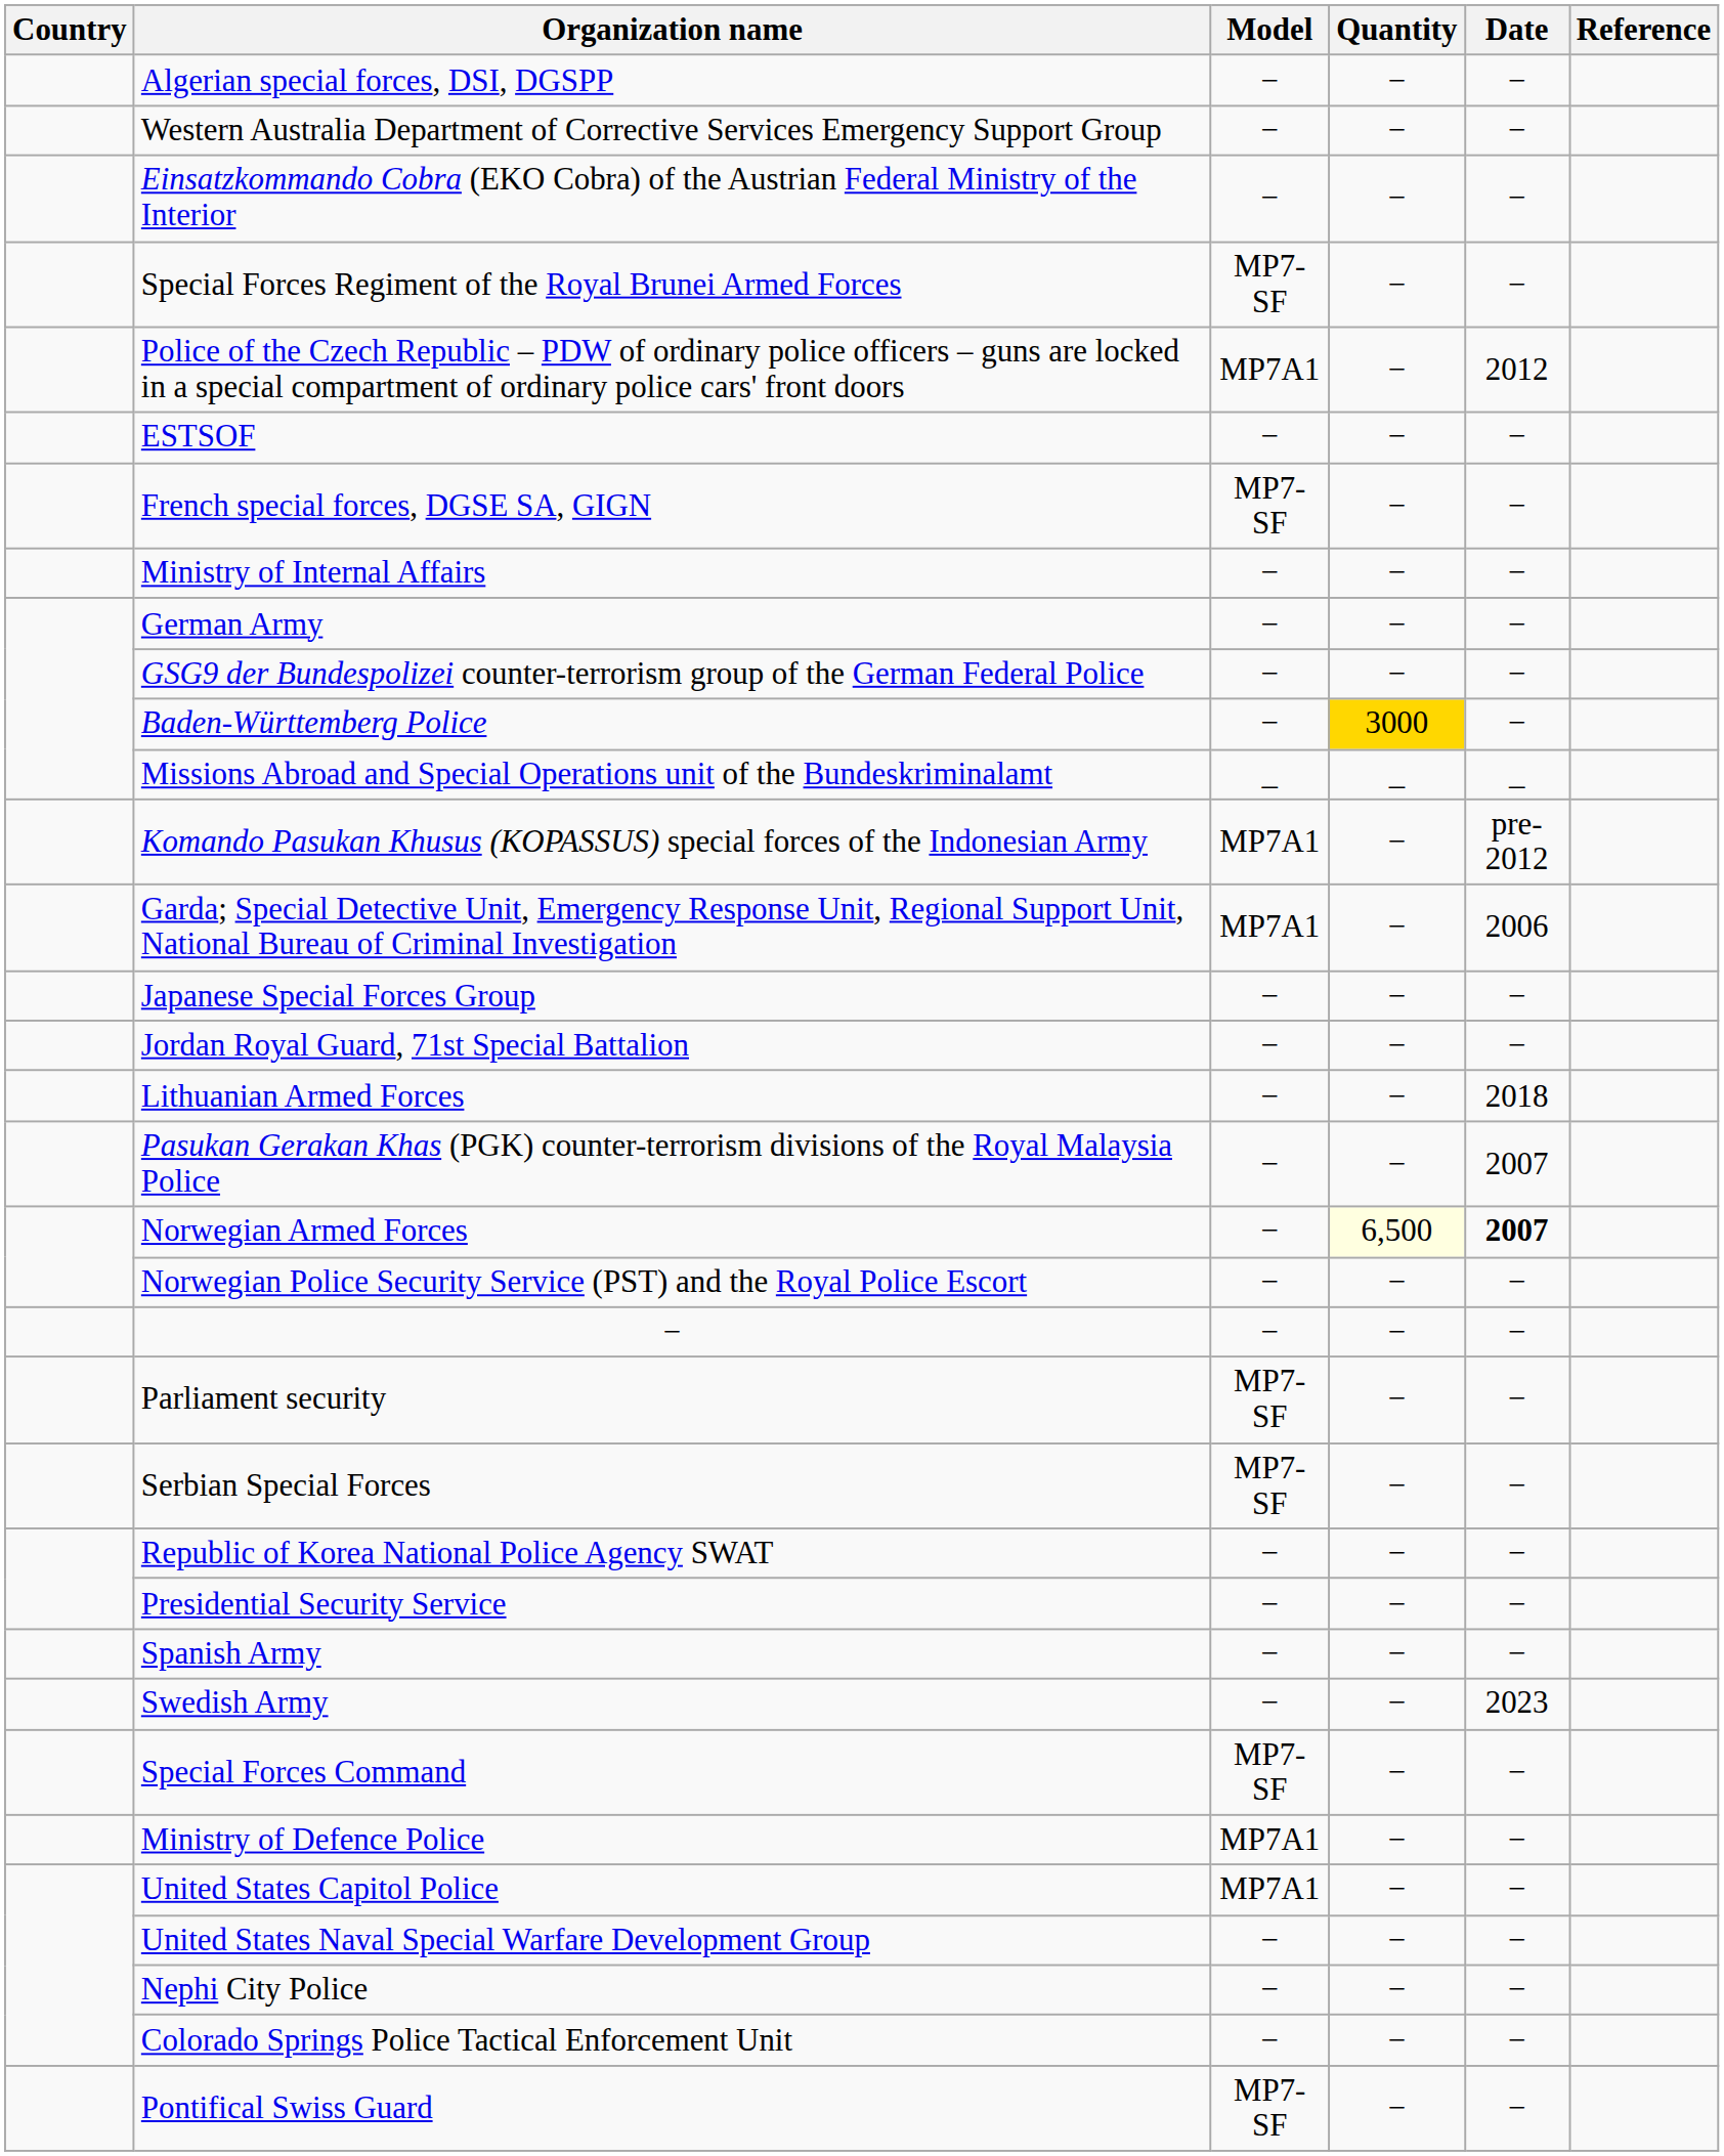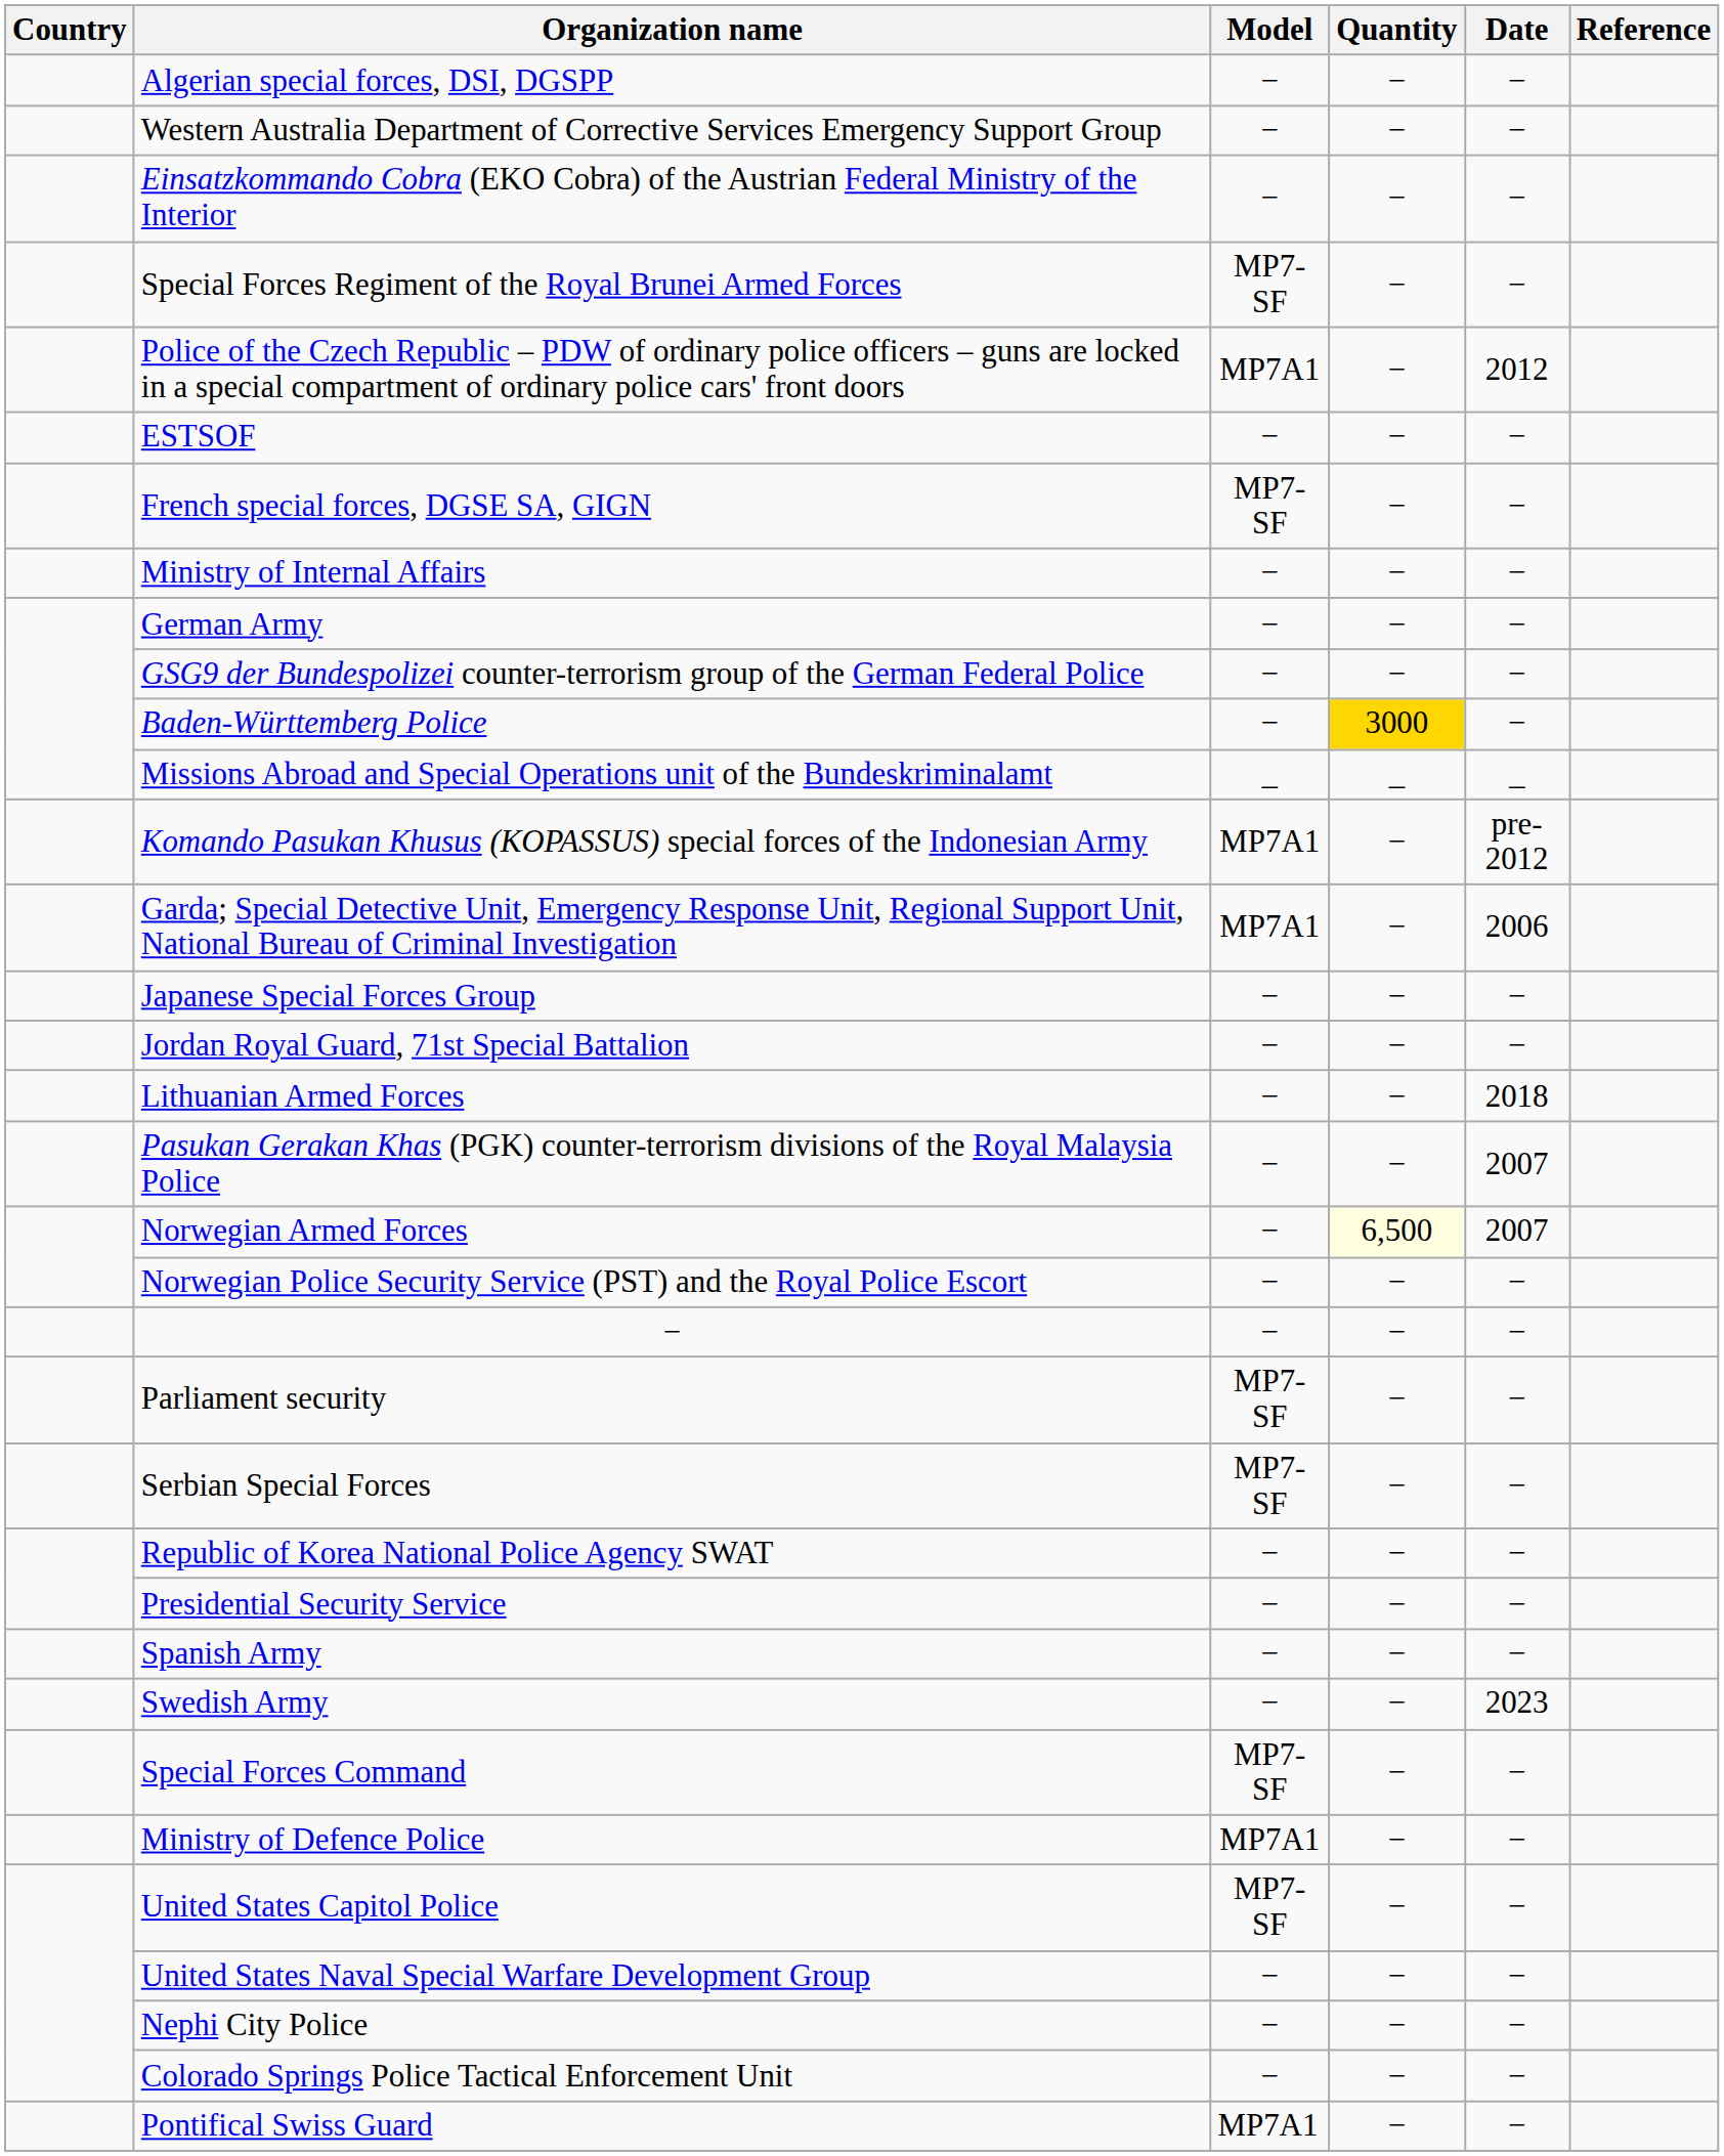 <table class="wikitable">
 <tr>
 <th>Country</th>
 <th>Organization name</th>
 <th>Model</th>
 <th>Quantity</th>
 <th>Date</th>
 <th>Reference</th>
 </tr>
 <tr>
 <td></td>
 <td><a href='#'>Algerian special forces</a>, <a href='#'>DSI</a>, <a href='#'>DGSPP</a></td>
 <td align="center">−</td>
 <td align="center">−</td>
 <td align="center">−</td>
 <td align="center"></td>
 </tr>
 <tr>
 <td></td>
 <td>Western Australia Department of Corrective Services Emergency Support Group</td>
 <td align="center">−</td>
 <td align="center">−</td>
 <td align="center">−</td>
 <td align="center"></td>
 </tr>
 <tr>
 <td></td>
 <td><em><a href='#'>Einsatzkommando Cobra</a></em> (EKO Cobra) of the Austrian <a href='#'>Federal Ministry of the Interior</a></td>
 <td align="center">−</td>
 <td align="center">−</td>
 <td align="center">−</td>
 <td align="center"></td>
 </tr>
 <tr>
 <td></td>
 <td>Special Forces Regiment of the <a href='#'>Royal Brunei Armed Forces</a></td>
 <td align="center">MP7-SF</td>
 <td align="center">−</td>
 <td align="center">−</td>
 <td align="center"></td>
 </tr>
 <tr>
 <td></td>
 <td><a href='#'>Police of the Czech Republic</a> – <a href='#'>PDW</a> of ordinary police officers – guns are locked in a special compartment of ordinary police cars' front doors</td>
 <td align="center">MP7A1</td>
 <td align="center">−</td>
 <td align="center">2012</td>
 <td align="center"></td>
 </tr>
 <tr>
 <td></td>
 <td><a href='#'>ESTSOF</a></td>
 <td align="center">−</td>
 <td align="center">−</td>
 <td align="center">−</td>
 <td align="center"></td>
 </tr>
 <tr>
 <td></td>
 <td><a href='#'>French special forces</a>, <a href='#'>DGSE SA</a>, <a href='#'>GIGN</a></td>
 <td align="center">MP7-SF</td>
 <td align="center">−</td>
 <td align="center">−</td>
 <td align="center"></td>
 </tr>
 <tr>
 <td></td>
 <td><a href='#'>Ministry of Internal Affairs</a></td>
 <td align="center">−</td>
 <td align="center">−</td>
 <td align="center">−</td>
 <td align="center"></td>
 </tr>
 <tr>
 <td rowspan="4"></td>
 <td><a href='#'>German Army</a></td>
 <td align="center">−</td>
 <td align="center">−</td>
 <td align="center">−</td>
 <td align="center"></td>
 </tr>
 <tr>
 <td><em><a href='#'>GSG9 der Bundespolizei</a></em> counter-terrorism group of the <a href='#'>German Federal Police</a></td>
 <td align="center">−</td>
 <td align="center">−</td>
 <td align="center">−</td>
 <td align="center"></td>
 </tr>
 <tr>
 <td><em><a href='#'>Baden-Württemberg Police</a></em></td>
 <td align="center">−</td>
 <td align="center" style="background: gold;">3000</td>
 <td align="center">−</td>
 <td align="center"></td>
 </tr>
 <tr>
 <td><a href='#'>Missions Abroad and Special Operations unit</a> of the <a href='#'>Bundeskriminalamt</a></td>
 <td align="center">_</td>
 <td align="center">_</td>
 <td align="center">_</td>
 <td align="center"></td>
 </tr>
 <tr>
 <td></td>
 <td><em><a href='#'>Komando Pasukan Khusus</a> (KOPASSUS)</em> special forces of the <a href='#'>Indonesian Army</a></td>
 <td align="center">MP7A1</td>
 <td align="center">−</td>
 <td align="center">pre-2012</td>
 <td align="center"></td>
 </tr>
 <tr>
 <td></td>
 <td><a href='#'>Garda</a>; <a href='#'>Special Detective Unit</a>, <a href='#'>Emergency Response Unit</a>, <a href='#'>Regional Support Unit</a>, <a href='#'>National Bureau of Criminal Investigation</a></td>
 <td align="center">MP7A1</td>
 <td align="center">−</td>
 <td align="center">2006</td>
 <td align="center"><br></td>
 </tr>
 <tr>
 <td></td>
 <td><a href='#'>Japanese Special Forces Group</a></td>
 <td align="center">−</td>
 <td align="center">−</td>
 <td align="center">−</td>
 <td align="center"></td>
 </tr>
 <tr>
 <td></td>
 <td><a href='#'>Jordan Royal Guard</a>, <a href='#'>71st Special Battalion</a></td>
 <td align="center">−</td>
 <td align="center">−</td>
 <td align="center">−</td>
 <td align="center"></td>
 </tr>
 <tr>
 <td></td>
 <td><a href='#'>Lithuanian Armed Forces</a></td>
 <td align="center">−</td>
 <td align="center">−</td>
 <td align="center">2018</td>
 <td align="center"></td>
 </tr>
 <tr>
 <td></td>
 <td><em><a href='#'>Pasukan Gerakan Khas</a></em> (PGK) counter-terrorism divisions of the <a href='#'>Royal Malaysia Police</a></td>
 <td align="center">−</td>
 <td align="center">−</td>
 <td align="center">2007</td>
 <td align="center"></td>
 </tr>
 <tr>
 <td rowspan="2"></td>
 <td><a href='#'>Norwegian Armed Forces</a></td>
 <td align="center">−</td>
 <td align="center" style="background: lightyellow;">6,500</td>
-<td align="center"><strong>2007</strong></td>
+<td align="center">2007</td>
 <td align="center"></td>
 </tr>
 <tr>
 <td><a href='#'>Norwegian Police Security Service</a> (PST) and the <a href='#'>Royal Police Escort</a></td>
 <td align="center">−</td>
 <td align="center">−</td>
 <td align="center">−</td>
 <td align="center"></td>
 </tr>
 <tr>
 <td></td>
 <td align="center">−</td>
 <td align="center">−</td>
 <td align="center">−</td>
 <td align="center">−</td>
 <td align="center"></td>
 </tr>
 <tr>
 <td></td>
 <td>Parliament security</td>
 <td align="center">MP7-SF</td>
 <td align="center">−</td>
 <td align="center">−</td>
 <td align="center"></td>
 </tr>
 <tr>
 <td></td>
 <td>Serbian Special Forces</td>
 <td align="center">MP7-SF</td>
 <td align="center">−</td>
 <td align="center">−</td>
 <td align="center"></td>
 </tr>
 <tr>
 <td rowspan="2"></td>
 <td><a href='#'>Republic of Korea National Police Agency</a> SWAT</td>
 <td align="center">−</td>
 <td align="center">−</td>
 <td align="center">−</td>
 <td align="center"></td>
 </tr>
 <tr>
 <td><a href='#'>Presidential Security Service</a></td>
 <td align="center">−</td>
 <td align="center">−</td>
 <td align="center">−</td>
 <td align="center"></td>
 </tr>
 <tr>
 <td></td>
 <td><a href='#'>Spanish Army</a></td>
 <td align="center">−</td>
 <td align="center">−</td>
 <td align="center">−</td>
 <td align="center"></td>
 </tr>
 <tr>
 <td></td>
 <td><a href='#'>Swedish Army</a></td>
 <td align="center">−</td>
 <td align="center">−</td>
 <td align="center">2023</td>
 <td align="center"></td>
 </tr>
 <tr>
 <td></td>
 <td><a href='#'>Special Forces Command</a></td>
 <td align="center">MP7-SF</td>
 <td align="center">−</td>
 <td align="center">−</td>
 <td align="center"></td>
 </tr>
 <tr>
 <td></td>
 <td><a href='#'>Ministry of Defence Police</a></td>
 <td align="center">MP7A1</td>
 <td align="center">−</td>
 <td align="center">−</td>
 <td align="center"></td>
 </tr>
 <tr>
 <td rowspan="4"></td>
 <td><a href='#'>United States Capitol Police</a></td>
-<td align="center">MP7A1</td>
+<td align="center">MP7-SF</td>
 <td align="center">−</td>
 <td align="center">−</td>
 <td align="center"></td>
 </tr>
 <tr>
 <td><a href='#'>United States Naval Special Warfare Development Group</a></td>
 <td align="center">−</td>
 <td align="center">−</td>
 <td align="center">−</td>
 <td align="center"></td>
 </tr>
 <tr>
 <td><a href='#'>Nephi</a> City Police</td>
 <td align="center">−</td>
 <td align="center">−</td>
 <td align="center">−</td>
 <td align="center"></td>
 </tr>
 <tr>
 <td><a href='#'>Colorado Springs</a> Police Tactical Enforcement Unit</td>
 <td align="center">−</td>
 <td align="center">−</td>
 <td align="center">−</td>
 <td align="center"></td>
 </tr>
 <tr>
 <td></td>
 <td><a href='#'>Pontifical Swiss Guard</a></td>
-<td align="center">MP7-SF</td>
+<td>MP7A1</td>
 <td align="center">−</td>
 <td align="center">−</td>
 <td align="center"></td>
 </tr>
 </table>
